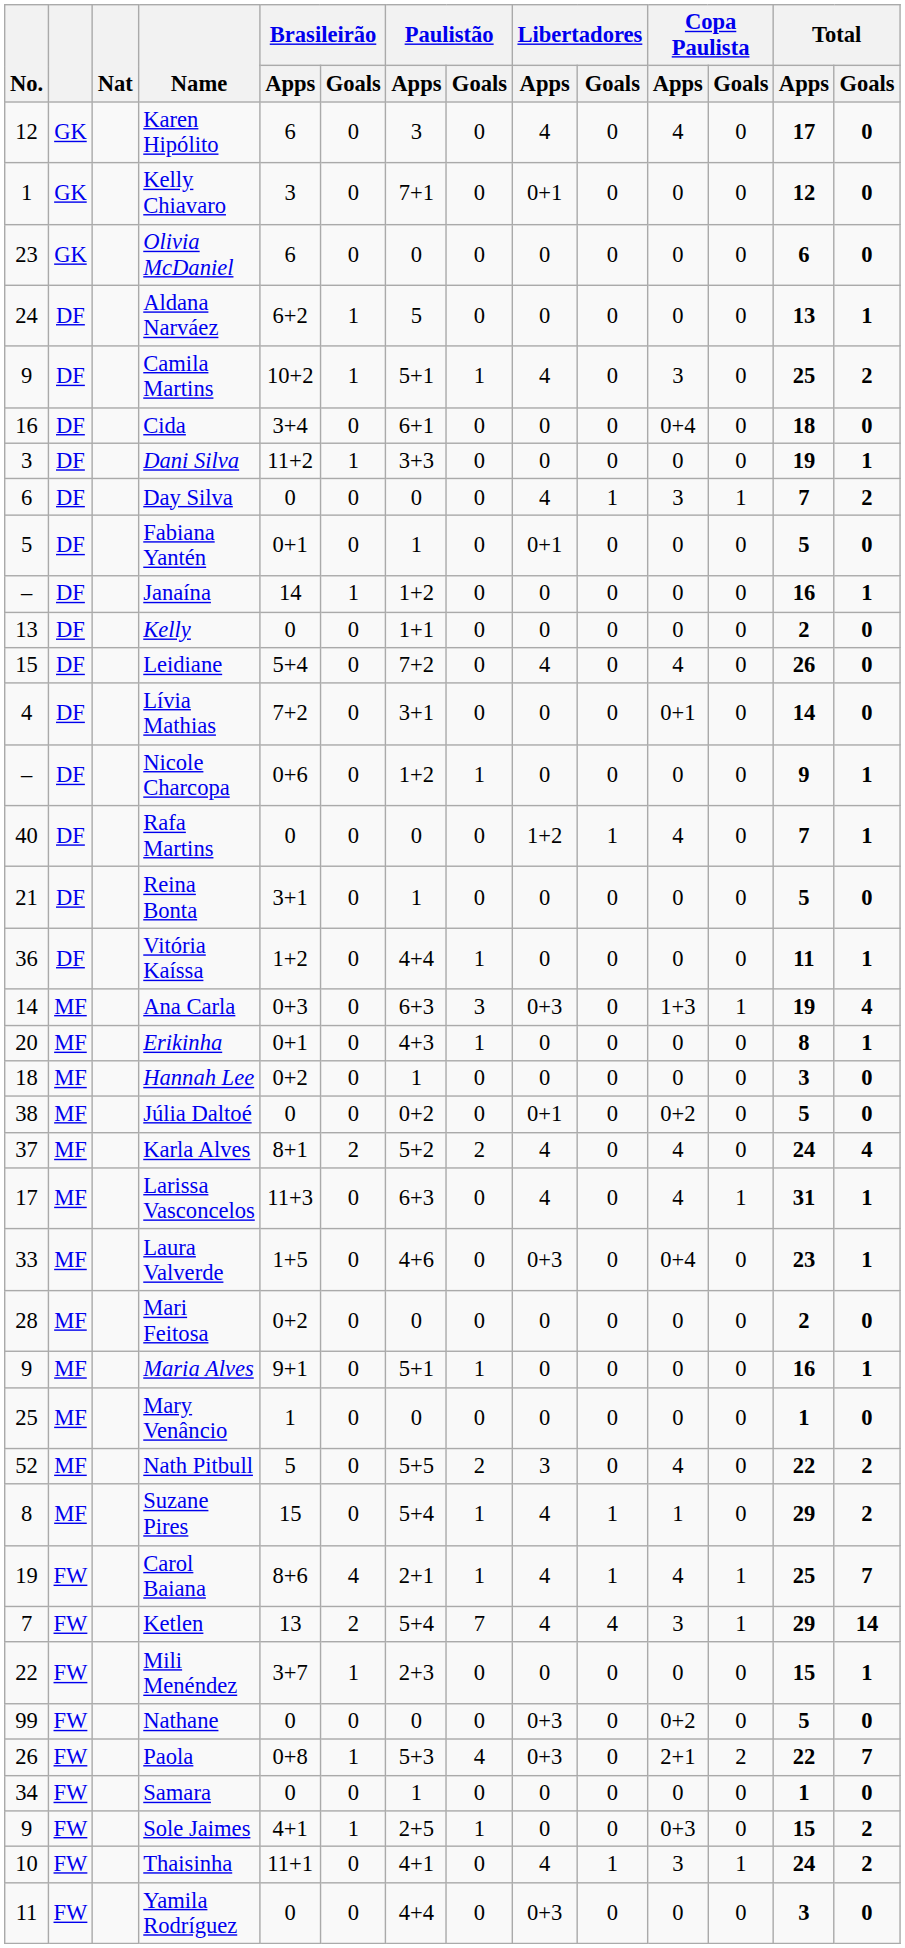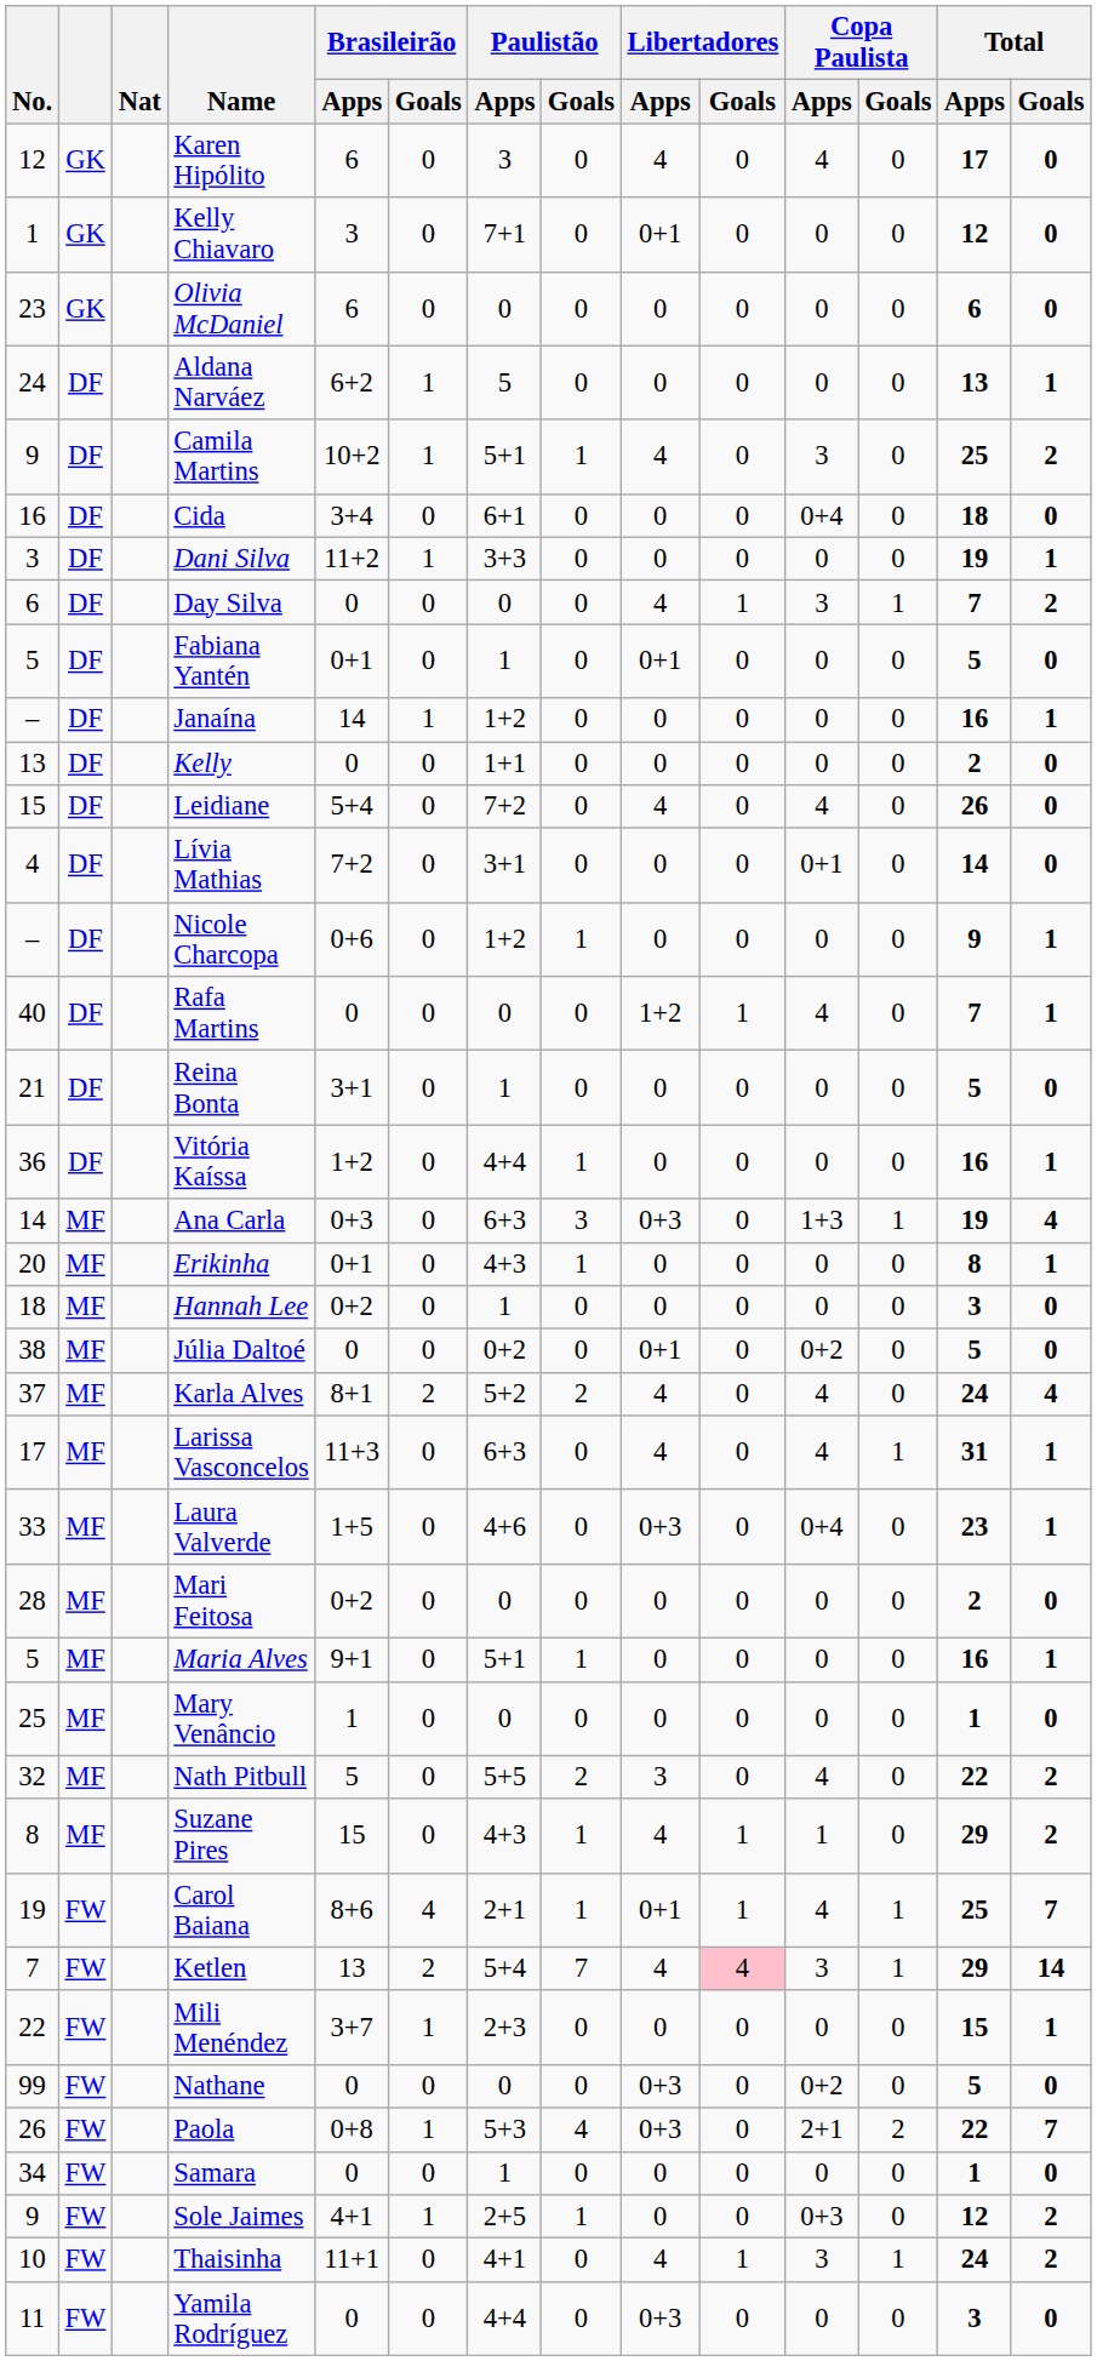 <table class="wikitable sortable" style="text-align:center;">
 <tr>
 <th rowspan="2"  style="width:20px; vertical-align:bottom;">No.</th>
 <th rowspan="2"  style="width:45px; vertical-align:bottom;"></th>
 <th rowspan="2"  style="width:45px; vertical-align:bottom;">Nat</th>
 <th rowspan="2"  style="width:200px; vertical-align:bottom;">Name</th>
 <th colspan="2" style="width:85px;"><a href='#'>Brasileirão</a></th>
 <th colspan="2" style="width:85px;"><a href='#'>Paulistão</a></th>
 <th colspan="2" style="width:85px;"><a href='#'>Libertadores</a></th>
 <th colspan="2" style="width:85px;"><a href='#'>Copa Paulista</a></th>
 <th colspan="2" style="width:85px;">Total</th>
 </tr>
 <tr>
 <th>Apps</th>
 <th>Goals</th>
 <th>Apps</th>
 <th>Goals</th>
 <th>Apps</th>
 <th>Goals</th>
 <th>Apps</th>
 <th>Goals</th>
 <th>Apps</th>
 <th>Goals</th>
 </tr>
 <tr>
 <td>12</td>
 <td><a href='#'>GK</a></td>
 <td></td>
 <td align=left><a href='#'>Karen Hipólito</a></td>
 <td>6</td>
 <td>0</td>
 <td>3</td>
 <td>0</td>
 <td>4</td>
 <td>0</td>
 <td>4</td>
 <td>0</td>
 <td><strong>17</strong></td>
 <td><strong>0</strong></td>
 </tr>
 <tr>
 <td>1</td>
 <td><a href='#'>GK</a></td>
 <td></td>
 <td align=left><a href='#'>Kelly Chiavaro</a></td>
 <td>3</td>
 <td>0</td>
 <td>7+1</td>
 <td>0</td>
 <td>0+1</td>
 <td>0</td>
 <td>0</td>
 <td>0</td>
 <td><strong>12</strong></td>
 <td><strong>0</strong></td>
 </tr>
 <tr>
 <td>23</td>
 <td><a href='#'>GK</a></td>
 <td></td>
 <td align=left><em><a href='#'>Olivia McDaniel</a></em></td>
 <td>6</td>
 <td>0</td>
 <td>0</td>
 <td>0</td>
 <td>0</td>
 <td>0</td>
 <td>0</td>
 <td>0</td>
 <td><strong>6</strong></td>
 <td><strong>0</strong></td>
 </tr>
 <tr>
 <td>24</td>
 <td><a href='#'>DF</a></td>
 <td></td>
 <td align=left><a href='#'>Aldana Narváez</a></td>
 <td>6+2</td>
 <td>1</td>
 <td>5</td>
 <td>0</td>
 <td>0</td>
 <td>0</td>
 <td>0</td>
 <td>0</td>
 <td><strong>13</strong></td>
 <td><strong>1</strong></td>
 </tr>
 <tr>
 <td>9</td>
 <td><a href='#'>DF</a></td>
 <td></td>
 <td align=left><a href='#'>Camila Martins</a></td>
 <td>10+2</td>
 <td>1</td>
 <td>5+1</td>
 <td>1</td>
 <td>4</td>
 <td>0</td>
 <td>3</td>
 <td>0</td>
 <td><strong>25</strong></td>
 <td><strong>2</strong></td>
 </tr>
 <tr>
 <td>16</td>
 <td><a href='#'>DF</a></td>
 <td></td>
 <td align=left><a href='#'>Cida</a></td>
 <td>3+4</td>
 <td>0</td>
 <td>6+1</td>
 <td>0</td>
 <td>0</td>
 <td>0</td>
 <td>0+4</td>
 <td>0</td>
 <td><strong>18</strong></td>
 <td><strong>0</strong></td>
 </tr>
 <tr>
 <td>3</td>
 <td><a href='#'>DF</a></td>
 <td></td>
 <td align=left><em><a href='#'>Dani Silva</a></em></td>
 <td>11+2</td>
 <td>1</td>
 <td>3+3</td>
 <td>0</td>
 <td>0</td>
 <td>0</td>
 <td>0</td>
 <td>0</td>
 <td><strong>19</strong></td>
 <td><strong>1</strong></td>
 </tr>
 <tr>
 <td>6</td>
 <td><a href='#'>DF</a></td>
 <td></td>
 <td align=left><a href='#'>Day Silva</a></td>
 <td>0</td>
 <td>0</td>
 <td>0</td>
 <td>0</td>
 <td>4</td>
 <td>1</td>
 <td>3</td>
 <td>1</td>
 <td><strong>7</strong></td>
 <td><strong>2</strong></td>
 </tr>
 <tr>
 <td>5</td>
 <td><a href='#'>DF</a></td>
 <td></td>
 <td align=left><a href='#'>Fabiana Yantén</a></td>
 <td>0+1</td>
 <td>0</td>
 <td>1</td>
 <td>0</td>
 <td>0+1</td>
 <td>0</td>
 <td>0</td>
 <td>0</td>
 <td><strong>5</strong></td>
 <td><strong>0</strong></td>
 </tr>
 <tr>
 <td>–</td>
 <td><a href='#'>DF</a></td>
 <td></td>
 <td align=left><a href='#'>Janaína</a></td>
 <td>14</td>
 <td>1</td>
 <td>1+2</td>
 <td>0</td>
 <td>0</td>
 <td>0</td>
 <td>0</td>
 <td>0</td>
 <td><strong>16</strong></td>
 <td><strong>1</strong></td>
 </tr>
 <tr>
 <td>13</td>
 <td><a href='#'>DF</a></td>
 <td></td>
 <td align=left><em><a href='#'>Kelly</a></em></td>
 <td>0</td>
 <td>0</td>
 <td>1+1</td>
 <td>0</td>
 <td>0</td>
 <td>0</td>
 <td>0</td>
 <td>0</td>
 <td><strong>2</strong></td>
 <td><strong>0</strong></td>
 </tr>
 <tr>
 <td>15</td>
 <td><a href='#'>DF</a></td>
 <td></td>
 <td align=left><a href='#'>Leidiane</a></td>
 <td>5+4</td>
 <td>0</td>
 <td>7+2</td>
 <td>0</td>
 <td>4</td>
 <td>0</td>
 <td>4</td>
 <td>0</td>
 <td><strong>26</strong></td>
 <td><strong>0</strong></td>
 </tr>
 <tr>
 <td>4</td>
 <td><a href='#'>DF</a></td>
 <td></td>
 <td align=left><a href='#'>Lívia Mathias</a></td>
 <td>7+2</td>
 <td>0</td>
 <td>3+1</td>
 <td>0</td>
 <td>0</td>
 <td>0</td>
 <td>0+1</td>
 <td>0</td>
 <td><strong>14</strong></td>
 <td><strong>0</strong></td>
 </tr>
 <tr>
 <td>–</td>
 <td><a href='#'>DF</a></td>
 <td></td>
 <td align=left><a href='#'>Nicole Charcopa</a></td>
 <td>0+6</td>
 <td>0</td>
 <td>1+2</td>
 <td>1</td>
 <td>0</td>
 <td>0</td>
 <td>0</td>
 <td>0</td>
 <td><strong>9</strong></td>
 <td><strong>1</strong></td>
 </tr>
 <tr>
 <td>40</td>
 <td><a href='#'>DF</a></td>
 <td></td>
 <td align=left><a href='#'>Rafa Martins</a></td>
 <td>0</td>
 <td>0</td>
 <td>0</td>
 <td>0</td>
 <td>1+2</td>
 <td>1</td>
 <td>4</td>
 <td>0</td>
 <td><strong>7</strong></td>
 <td><strong>1</strong></td>
 </tr>
 <tr>
 <td>21</td>
 <td><a href='#'>DF</a></td>
 <td></td>
 <td align=left><a href='#'>Reina Bonta</a></td>
 <td>3+1</td>
 <td>0</td>
 <td>1</td>
 <td>0</td>
 <td>0</td>
 <td>0</td>
 <td>0</td>
 <td>0</td>
 <td><strong>5</strong></td>
 <td><strong>0</strong></td>
 </tr>
 <tr>
 <td>36</td>
 <td><a href='#'>DF</a></td>
 <td></td>
 <td align=left><a href='#'>Vitória Kaíssa</a></td>
 <td>1+2</td>
 <td>0</td>
 <td>4+4</td>
 <td>1</td>
 <td>0</td>
 <td>0</td>
 <td>0</td>
 <td>0</td>
-<td><strong>11</strong></td>
+<td><strong>16</strong></td>
 <td><strong>1</strong></td>
 </tr>
 <tr>
 <td>14</td>
 <td><a href='#'>MF</a></td>
 <td></td>
 <td align=left><a href='#'>Ana Carla</a></td>
 <td>0+3</td>
 <td>0</td>
 <td>6+3</td>
 <td>3</td>
 <td>0+3</td>
 <td>0</td>
 <td>1+3</td>
 <td>1</td>
 <td><strong>19</strong></td>
 <td><strong>4</strong></td>
 </tr>
 <tr>
 <td>20</td>
 <td><a href='#'>MF</a></td>
 <td></td>
 <td align=left><em><a href='#'>Erikinha</a></em></td>
 <td>0+1</td>
 <td>0</td>
 <td>4+3</td>
 <td>1</td>
 <td>0</td>
 <td>0</td>
 <td>0</td>
 <td>0</td>
 <td><strong>8</strong></td>
 <td><strong>1</strong></td>
 </tr>
 <tr>
 <td>18</td>
 <td><a href='#'>MF</a></td>
 <td></td>
 <td align=left><em><a href='#'>Hannah Lee</a></em></td>
 <td>0+2</td>
 <td>0</td>
 <td>1</td>
 <td>0</td>
 <td>0</td>
 <td>0</td>
 <td>0</td>
 <td>0</td>
 <td><strong>3</strong></td>
 <td><strong>0</strong></td>
 </tr>
 <tr>
 <td>38</td>
 <td><a href='#'>MF</a></td>
 <td></td>
 <td align=left><a href='#'>Júlia Daltoé</a></td>
 <td>0</td>
 <td>0</td>
 <td>0+2</td>
 <td>0</td>
 <td>0+1</td>
 <td>0</td>
 <td>0+2</td>
 <td>0</td>
 <td><strong>5</strong></td>
 <td><strong>0</strong></td>
 </tr>
 <tr>
 <td>37</td>
 <td><a href='#'>MF</a></td>
 <td></td>
 <td align=left><a href='#'>Karla Alves</a></td>
 <td>8+1</td>
 <td>2</td>
 <td>5+2</td>
 <td>2</td>
 <td>4</td>
 <td>0</td>
 <td>4</td>
 <td>0</td>
 <td><strong>24</strong></td>
 <td><strong>4</strong></td>
 </tr>
 <tr>
 <td>17</td>
 <td><a href='#'>MF</a></td>
 <td></td>
 <td align=left><a href='#'>Larissa Vasconcelos</a></td>
 <td>11+3</td>
 <td>0</td>
 <td>6+3</td>
 <td>0</td>
 <td>4</td>
 <td>0</td>
 <td>4</td>
 <td>1</td>
 <td><strong>31</strong></td>
 <td><strong>1</strong></td>
 </tr>
 <tr>
 <td>33</td>
 <td><a href='#'>MF</a></td>
 <td></td>
 <td align=left><a href='#'>Laura Valverde</a></td>
 <td>1+5</td>
 <td>0</td>
 <td>4+6</td>
 <td>0</td>
 <td>0+3</td>
 <td>0</td>
 <td>0+4</td>
 <td>0</td>
 <td><strong>23</strong></td>
 <td><strong>1</strong></td>
 </tr>
 <tr>
 <td>28</td>
 <td><a href='#'>MF</a></td>
 <td></td>
 <td align=left><a href='#'>Mari Feitosa</a></td>
 <td>0+2</td>
 <td>0</td>
 <td>0</td>
 <td>0</td>
 <td>0</td>
 <td>0</td>
 <td>0</td>
 <td>0</td>
 <td><strong>2</strong></td>
 <td><strong>0</strong></td>
 </tr>
 <tr>
-<td>9</td>
+<td>5</td>
 <td><a href='#'>MF</a></td>
 <td></td>
 <td align=left><em><a href='#'>Maria Alves</a></em></td>
 <td>9+1</td>
 <td>0</td>
 <td>5+1</td>
 <td>1</td>
 <td>0</td>
 <td>0</td>
 <td>0</td>
 <td>0</td>
 <td><strong>16</strong></td>
 <td><strong>1</strong></td>
 </tr>
 <tr>
 <td>25</td>
 <td><a href='#'>MF</a></td>
 <td></td>
 <td align=left><a href='#'>Mary Venâncio</a></td>
 <td>1</td>
 <td>0</td>
 <td>0</td>
 <td>0</td>
 <td>0</td>
 <td>0</td>
 <td>0</td>
 <td>0</td>
 <td><strong>1</strong></td>
 <td><strong>0</strong></td>
 </tr>
 <tr>
-<td>52</td>
+<td>32</td>
 <td><a href='#'>MF</a></td>
 <td></td>
 <td align=left><a href='#'>Nath Pitbull</a></td>
 <td>5</td>
 <td>0</td>
 <td>5+5</td>
 <td>2</td>
 <td>3</td>
 <td>0</td>
 <td>4</td>
 <td>0</td>
 <td><strong>22</strong></td>
 <td><strong>2</strong></td>
 </tr>
 <tr>
 <td>8</td>
 <td><a href='#'>MF</a></td>
 <td></td>
 <td align=left><a href='#'>Suzane Pires</a></td>
 <td>15</td>
 <td>0</td>
-<td>5+4</td>
+<td>4+3</td>
 <td>1</td>
 <td>4</td>
 <td>1</td>
 <td>1</td>
 <td>0</td>
 <td><strong>29</strong></td>
 <td><strong>2</strong></td>
 </tr>
 <tr>
 <td>19</td>
 <td><a href='#'>FW</a></td>
 <td></td>
 <td align=left><a href='#'>Carol Baiana</a></td>
 <td>8+6</td>
 <td>4</td>
 <td>2+1</td>
 <td>1</td>
-<td>4</td>
+<td>0+1</td>
 <td>1</td>
 <td>4</td>
 <td>1</td>
 <td><strong>25</strong></td>
 <td><strong>7</strong></td>
 </tr>
 <tr>
 <td>7</td>
 <td><a href='#'>FW</a></td>
 <td></td>
 <td align=left><a href='#'>Ketlen</a></td>
 <td>13</td>
 <td>2</td>
 <td>5+4</td>
 <td>7</td>
 <td>4</td>
-<td>4</td>
+<td style="background: pink;">4</td>
 <td>3</td>
 <td>1</td>
 <td><strong>29</strong></td>
 <td><strong>14</strong></td>
 </tr>
 <tr>
 <td>22</td>
 <td><a href='#'>FW</a></td>
 <td></td>
 <td align=left><a href='#'>Mili Menéndez</a></td>
 <td>3+7</td>
 <td>1</td>
 <td>2+3</td>
 <td>0</td>
 <td>0</td>
 <td>0</td>
 <td>0</td>
 <td>0</td>
 <td><strong>15</strong></td>
 <td><strong>1</strong></td>
 </tr>
 <tr>
 <td>99</td>
 <td><a href='#'>FW</a></td>
 <td></td>
 <td align=left><a href='#'>Nathane</a></td>
 <td>0</td>
 <td>0</td>
 <td>0</td>
 <td>0</td>
 <td>0+3</td>
 <td>0</td>
 <td>0+2</td>
 <td>0</td>
 <td><strong>5</strong></td>
 <td><strong>0</strong></td>
 </tr>
 <tr>
 <td>26</td>
 <td><a href='#'>FW</a></td>
 <td></td>
 <td align=left><a href='#'>Paola</a></td>
 <td>0+8</td>
 <td>1</td>
 <td>5+3</td>
 <td>4</td>
 <td>0+3</td>
 <td>0</td>
 <td>2+1</td>
 <td>2</td>
 <td><strong>22</strong></td>
 <td><strong>7</strong></td>
 </tr>
 <tr>
 <td>34</td>
 <td><a href='#'>FW</a></td>
 <td></td>
 <td align=left><a href='#'>Samara</a></td>
 <td>0</td>
 <td>0</td>
 <td>1</td>
 <td>0</td>
 <td>0</td>
 <td>0</td>
 <td>0</td>
 <td>0</td>
 <td><strong>1</strong></td>
 <td><strong>0</strong></td>
 </tr>
 <tr>
 <td>9</td>
 <td><a href='#'>FW</a></td>
 <td></td>
 <td align=left><a href='#'>Sole Jaimes</a></td>
 <td>4+1</td>
 <td>1</td>
 <td>2+5</td>
 <td>1</td>
 <td>0</td>
 <td>0</td>
 <td>0+3</td>
 <td>0</td>
-<td><strong>15</strong></td>
+<td><strong>12</strong></td>
 <td><strong>2</strong></td>
 </tr>
 <tr>
 <td>10</td>
 <td><a href='#'>FW</a></td>
 <td></td>
 <td align=left><a href='#'>Thaisinha</a></td>
 <td>11+1</td>
 <td>0</td>
 <td>4+1</td>
 <td>0</td>
 <td>4</td>
 <td>1</td>
 <td>3</td>
 <td>1</td>
 <td><strong>24</strong></td>
 <td><strong>2</strong></td>
 </tr>
 <tr>
 <td>11</td>
 <td><a href='#'>FW</a></td>
 <td></td>
 <td align=left><a href='#'>Yamila Rodríguez</a></td>
 <td>0</td>
 <td>0</td>
 <td>4+4</td>
 <td>0</td>
 <td>0+3</td>
 <td>0</td>
 <td>0</td>
 <td>0</td>
 <td><strong>3</strong></td>
 <td><strong>0</strong></td>
 </tr>
 </table>
